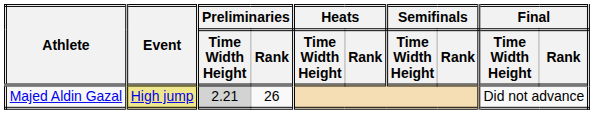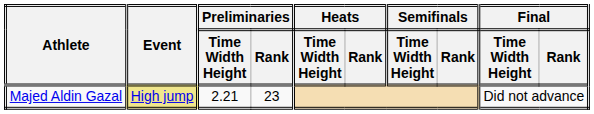 <table class=wikitable style="font-size:90%; border: double;">
 <tr>
 <th rowspan="2" style="border-right:double">Athlete</th>
 <th rowspan="2" style="border-right:double">Event</th>
 <th colspan="2" style="border-right:double; border-bottom:double;">Preliminaries</th>
 <th colspan="2" style="border-right:double; border-bottom:double;">Heats</th>
 <th colspan="2" style="border-right:double; border-bottom:double;">Semifinals</th>
 <th colspan="2" style="border-right:double; border-bottom:double;">Final</th>
 </tr>
 <tr>
 <th>Time<br>Width<br>Height</th>
 <th style="border-right:double">Rank</th>
 <th>Time<br>Width<br>Height</th>
 <th style="border-right:double">Rank</th>
 <th>Time<br>Width<br>Height</th>
 <th style="border-right:double">Rank</th>
 <th>Time<br>Width<br>Height</th>
 <th style="border-right:double">Rank</th>
 </tr>
 <tr style="border-top: double;">
 <td style="border-right:double"><a href='#'>Majed Aldin Gazal</a></td>
 <td style="background: khaki; border-right:double"><a href='#'>High jump</a></td>
-<td align=center style="background: lightgrey;">2.21</td>
-<td style="border-right:double" align=center>26</td>
+<td align=center>2.21</td>
+<td style="border-right:double" align=center>23</td>
 <td style="border-right:double" colspan= 4 bgcolor="wheat"></td>
 <td colspan=4 align=center>Did not advance</td>
 </tr>
 </table>
